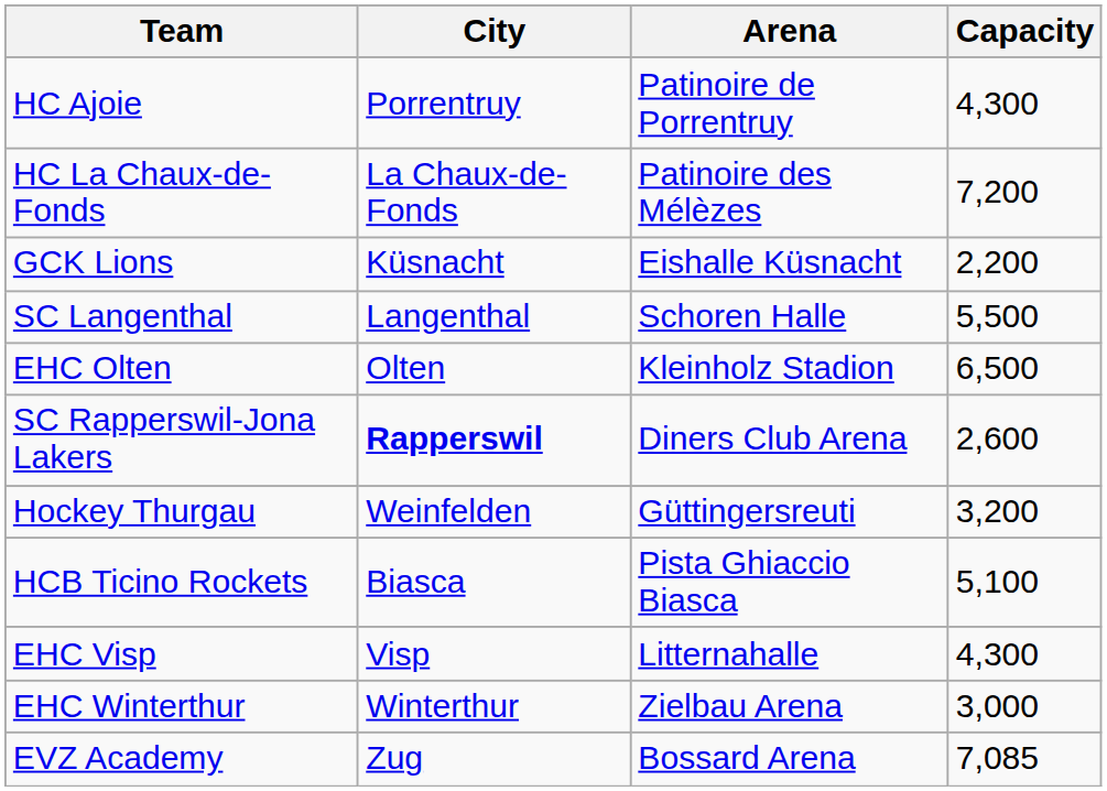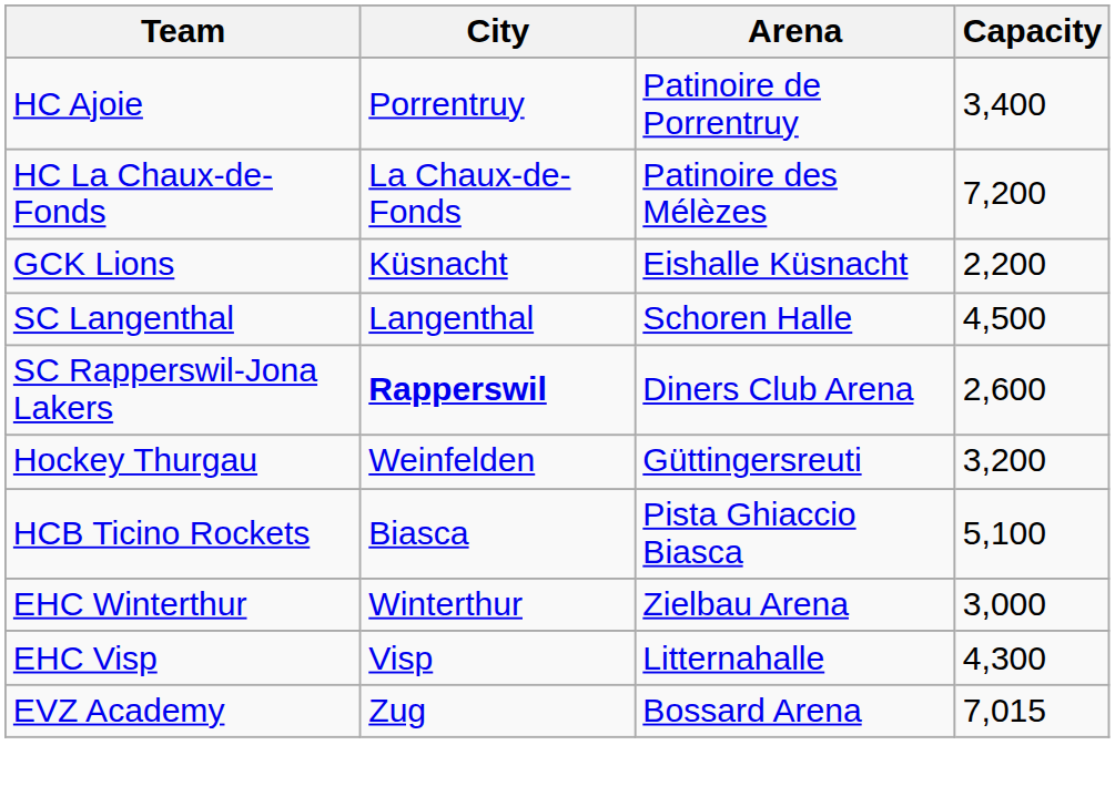 <table class="wikitable" style="text-align:left" width=60%>
 <tr>
 <th>Team</th>
 <th>City</th>
 <th>Arena</th>
 <th>Capacity</th>
 </tr>
 <tr>
 <td><a href='#'>HC Ajoie</a></td>
 <td><a href='#'>Porrentruy</a></td>
 <td><a href='#'>Patinoire de Porrentruy</a></td>
-<td>4,300</td>
+<td>3,400</td>
 </tr>
 <tr>
 <td><a href='#'>HC La Chaux-de-Fonds</a></td>
 <td><a href='#'>La Chaux-de-Fonds</a></td>
 <td><a href='#'>Patinoire des Mélèzes</a></td>
 <td>7,200</td>
 </tr>
 <tr>
 <td><a href='#'>GCK Lions</a></td>
 <td><a href='#'>Küsnacht</a></td>
 <td><a href='#'>Eishalle Küsnacht</a></td>
 <td>2,200</td>
 </tr>
 <tr>
 <td><a href='#'>SC Langenthal</a></td>
 <td><a href='#'>Langenthal</a></td>
 <td><a href='#'>Schoren Halle</a></td>
-<td>5,500</td>
-</tr>
-<tr>
-<td><a href='#'>EHC Olten</a></td>
-<td><a href='#'>Olten</a></td>
-<td><a href='#'>Kleinholz Stadion</a></td>
-<td>6,500</td>
+<td>4,500</td>
 </tr>
 <tr>
 <td><a href='#'>SC Rapperswil-Jona Lakers</a></td>
 <td><strong><a href='#'>Rapperswil</a></strong></td>
 <td><a href='#'>Diners Club Arena</a></td>
 <td>2,600</td>
 </tr>
 <tr>
 <td><a href='#'>Hockey Thurgau</a></td>
 <td><a href='#'>Weinfelden</a></td>
 <td><a href='#'>Güttingersreuti</a></td>
 <td>3,200</td>
 </tr>
 <tr>
 <td><a href='#'>HCB Ticino Rockets</a></td>
 <td><a href='#'>Biasca</a></td>
 <td><a href='#'>Pista Ghiaccio Biasca</a></td>
 <td>5,100</td>
 </tr>
 <tr>
+<td><a href='#'>EHC Winterthur</a></td>
+<td><a href='#'>Winterthur</a></td>
+<td><a href='#'>Zielbau Arena</a></td>
+<td>3,000</td>
+</tr>
+<tr>
 <td><a href='#'>EHC Visp</a></td>
 <td><a href='#'>Visp</a></td>
 <td><a href='#'>Litternahalle</a></td>
 <td>4,300</td>
 </tr>
 <tr>
-<td><a href='#'>EHC Winterthur</a></td>
-<td><a href='#'>Winterthur</a></td>
-<td><a href='#'>Zielbau Arena</a></td>
-<td>3,000</td>
-</tr>
-<tr>
 <td><a href='#'>EVZ Academy</a></td>
 <td><a href='#'>Zug</a></td>
 <td><a href='#'>Bossard Arena</a></td>
-<td>7,085</td>
+<td>7,015</td>
 </tr>
 </table>
